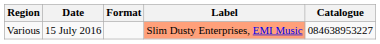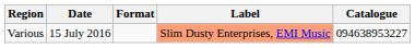 <table class="wikitable plainrowheaders">
 <tr>
 <th scope="col">Region</th>
 <th scope="col">Date</th>
 <th scope="col">Format</th>
 <th scope="col">Label</th>
 <th scope="col">Catalogue</th>
 </tr>
 <tr>
 <td>Various</td>
 <td>15 July 2016 </td>
 <td></td>
 <td style="background: lightsalmon;">Slim Dusty Enterprises, <a href='#'>EMI Music</a></td>
-<td>084638953227</td>
+<td>094638953227</td>
 </tr>
 </table>
